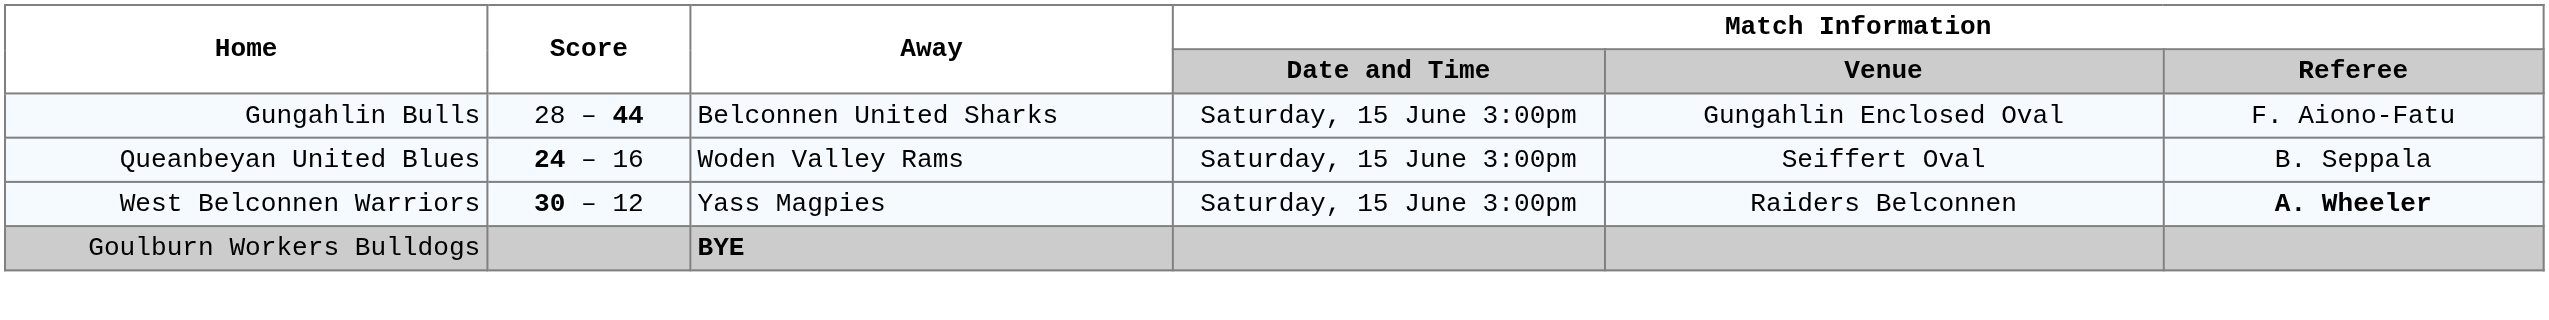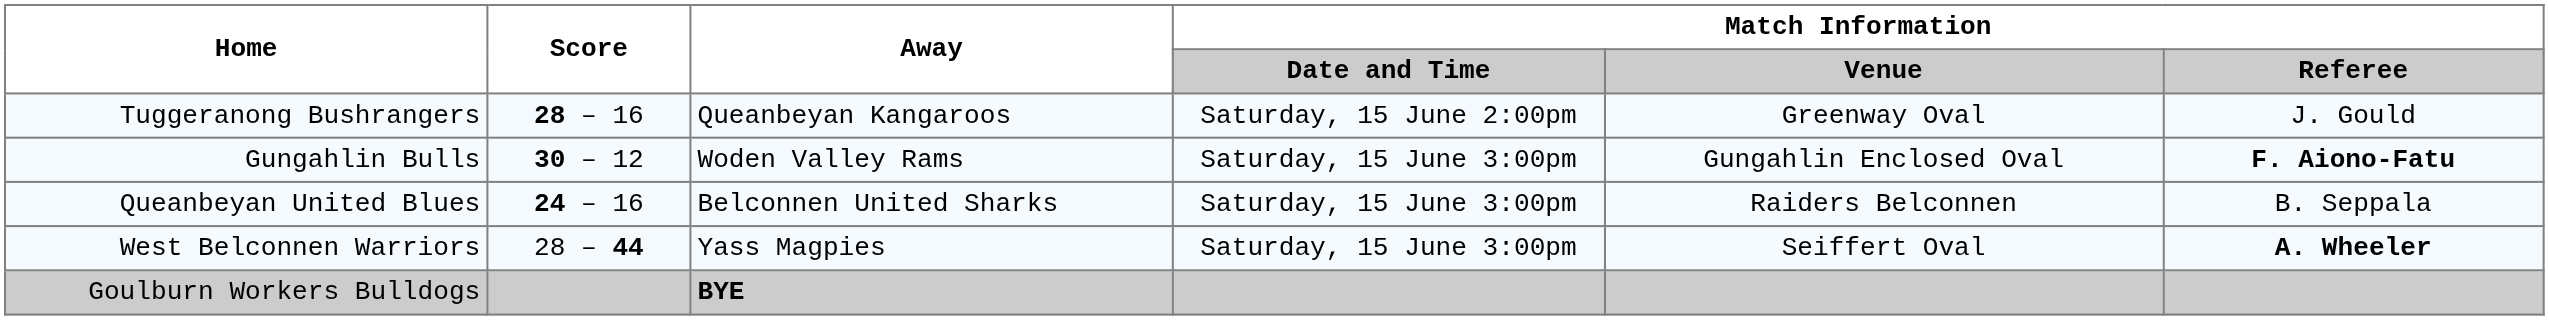 <table border="1" cellpadding="3" cellspacing="0" width="100%" style="border-collapse:collapse;  text-align:center;">
 <tr>
 <th rowspan="2" width="19%">Home</th>
 <th rowspan="2" width="8%">Score</th>
 <th rowspan="2" width="19%">Away</th>
 <th colspan="3">Match Information</th>
 </tr>
 <tr bgcolor="#CCCCCC">
 <th width="17%">Date and Time</th>
 <th width="22%">Venue</th>
 <th width="50%">Referee</th>
 </tr>
 <tr style="text-align:center; background:#f5faff;">
+<td align="right">Tuggeranong Bushrangers </td>
+<td><strong>28</strong> – 16</td>
+<td align="left"> Queanbeyan Kangaroos</td>
+<td>Saturday, 15 June 2:00pm</td>
+<td>Greenway Oval</td>
+<td>J. Gould</td>
+</tr>
+<tr style="text-align:center; background:#f5faff;">
 <td align="right">Gungahlin Bulls </td>
-<td>28 – <strong>44</strong></td>
-<td align="left"> Belconnen United Sharks</td>
+<td><strong>30</strong> – 12</td>
+<td align="left"> Woden Valley Rams</td>
 <td>Saturday, 15 June 3:00pm</td>
 <td>Gungahlin Enclosed Oval</td>
-<td>F. Aiono-Fatu</td>
+<td><strong>F. Aiono-Fatu</strong></td>
 </tr>
 <tr style="text-align:center; background:#f5faff;">
 <td align="right">Queanbeyan United Blues </td>
 <td><strong>24</strong> – 16</td>
-<td align="left"> Woden Valley Rams</td>
+<td align="left"> Belconnen United Sharks</td>
 <td>Saturday, 15 June 3:00pm</td>
-<td>Seiffert Oval</td>
+<td>Raiders Belconnen</td>
 <td>B. Seppala</td>
 </tr>
 <tr style="text-align:center; background:#f5faff;">
 <td align="right">West Belconnen Warriors </td>
-<td><strong>30</strong> – 12</td>
+<td>28 – <strong>44</strong></td>
 <td align="left"> Yass Magpies</td>
 <td>Saturday, 15 June 3:00pm</td>
-<td>Raiders Belconnen</td>
+<td>Seiffert Oval</td>
 <td><strong>A. Wheeler</strong></td>
 </tr>
 <tr style="text-align:center; background:#CCCCCC;">
 <td align="right">Goulburn Workers Bulldogs <strong></strong></td>
 <td></td>
 <td align="left"><strong>BYE</strong></td>
 <td></td>
 <td></td>
 <td></td>
 </tr>
 </table>
